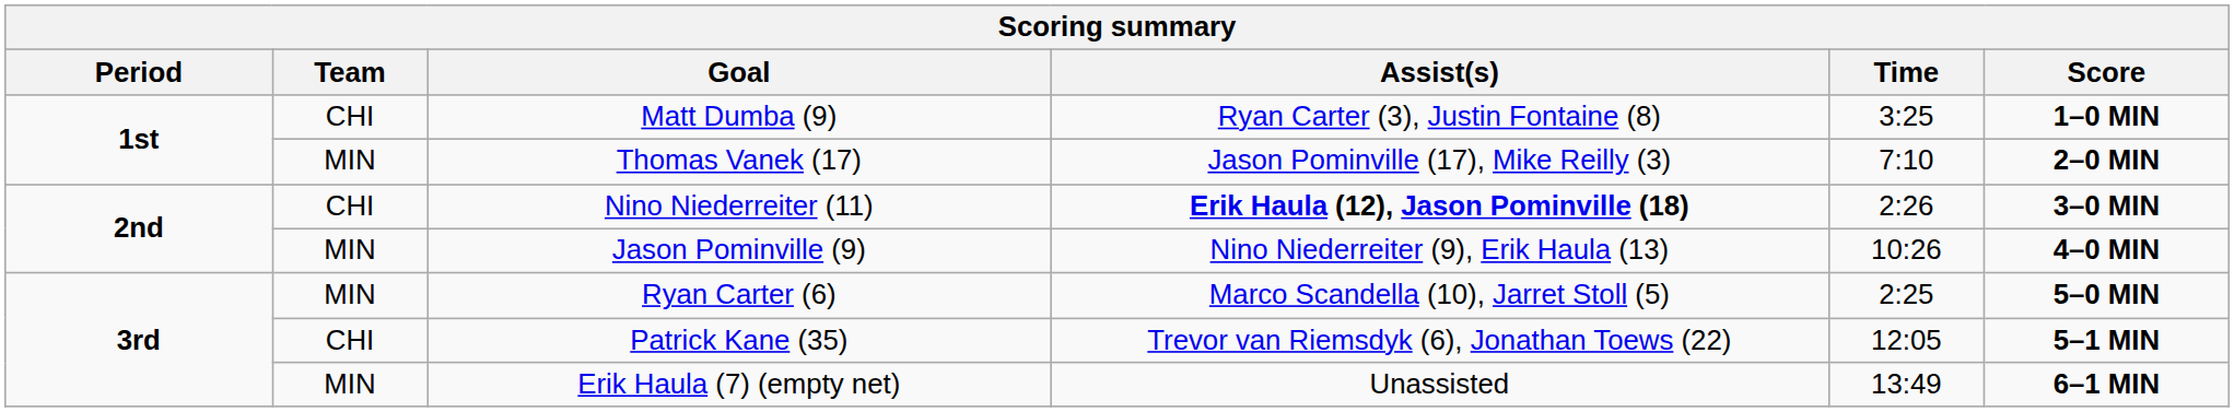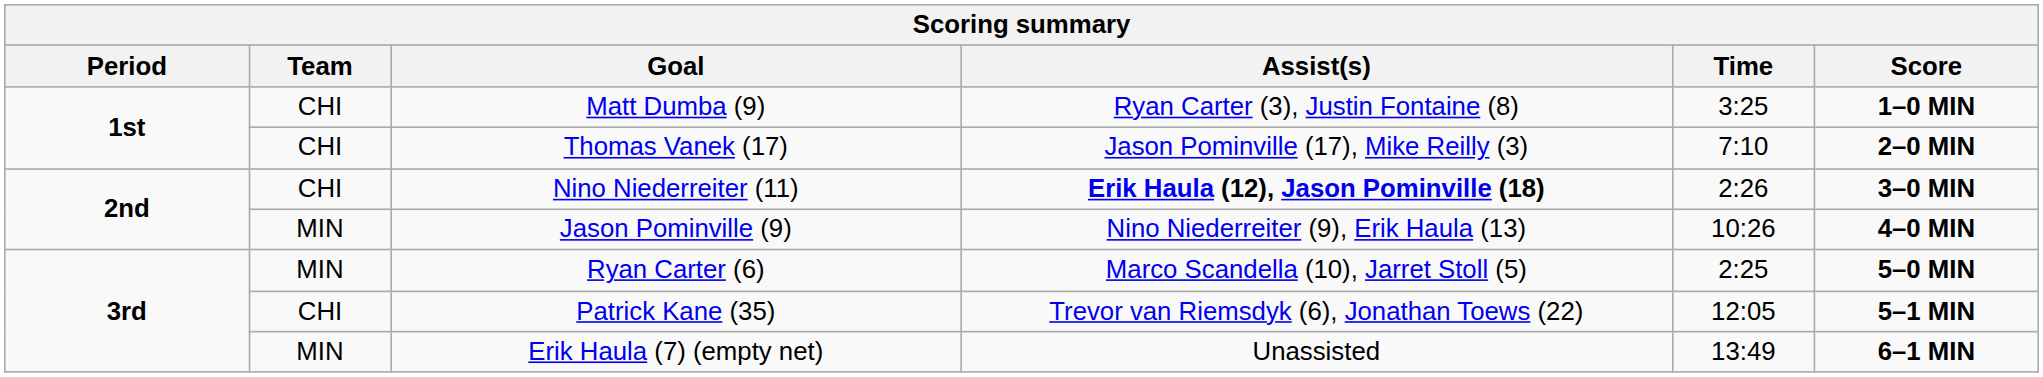 <table style="width:100%;" class="wikitable">
 <tr>
 <th colspan=6>Scoring summary</th>
 </tr>
 <tr>
 <th style="width:12%;">Period</th>
 <th style="width:7%;">Team</th>
 <th style="width:28%;">Goal</th>
 <th style="width:35%;">Assist(s)</th>
 <th style="width:7%;">Time</th>
 <th style="width:11%;">Score</th>
 </tr>
 <tr>
 <td align=center rowspan="2"><strong>1st</strong></td>
 <td align=center>CHI</td>
 <td align=center><a href='#'>Matt Dumba</a> (9)</td>
 <td align=center><a href='#'>Ryan Carter</a> (3), <a href='#'>Justin Fontaine</a> (8)</td>
 <td align=center>3:25</td>
 <td align=center><strong>1–0 MIN</strong></td>
 </tr>
 <tr>
-<td align=center>MIN</td>
+<td align=center>CHI</td>
 <td align=center><a href='#'>Thomas Vanek</a> (17)</td>
 <td align=center><a href='#'>Jason Pominville</a> (17), <a href='#'>Mike Reilly</a> (3)</td>
 <td align=center>7:10</td>
 <td align=center><strong>2–0 MIN</strong></td>
 </tr>
 <tr>
 <td align=center rowspan="2"><strong>2nd</strong></td>
 <td align=center>CHI</td>
 <td align=center><a href='#'>Nino Niederreiter</a> (11)</td>
 <td align=center><strong><a href='#'>Erik Haula</a> (12), <a href='#'>Jason Pominville</a> (18)</strong></td>
 <td align=center>2:26</td>
 <td align=center><strong>3–0 MIN</strong></td>
 </tr>
 <tr>
 <td align=center>MIN</td>
 <td align=center><a href='#'>Jason Pominville</a> (9)</td>
 <td align=center><a href='#'>Nino Niederreiter</a> (9), <a href='#'>Erik Haula</a> (13)</td>
 <td align=center>10:26</td>
 <td align=center><strong>4–0 MIN</strong></td>
 </tr>
 <tr>
 <td align=center rowspan="3"><strong>3rd</strong></td>
 <td align=center>MIN</td>
 <td align=center><a href='#'>Ryan Carter</a> (6)</td>
 <td align=center><a href='#'>Marco Scandella</a> (10), <a href='#'>Jarret Stoll</a> (5)</td>
 <td align=center>2:25</td>
 <td align=center><strong>5–0 MIN</strong></td>
 </tr>
 <tr>
 <td align=center>CHI</td>
 <td align=center><a href='#'>Patrick Kane</a> (35)</td>
 <td align=center><a href='#'>Trevor van Riemsdyk</a> (6), <a href='#'>Jonathan Toews</a> (22)</td>
 <td align=center>12:05</td>
 <td align=center><strong>5–1 MIN</strong></td>
 </tr>
 <tr>
 <td align=center>MIN</td>
 <td align=center><a href='#'>Erik Haula</a> (7) (empty net)</td>
 <td align=center>Unassisted</td>
 <td align=center>13:49</td>
 <td align=center><strong>6–1 MIN</strong></td>
 </tr>
 </table>
